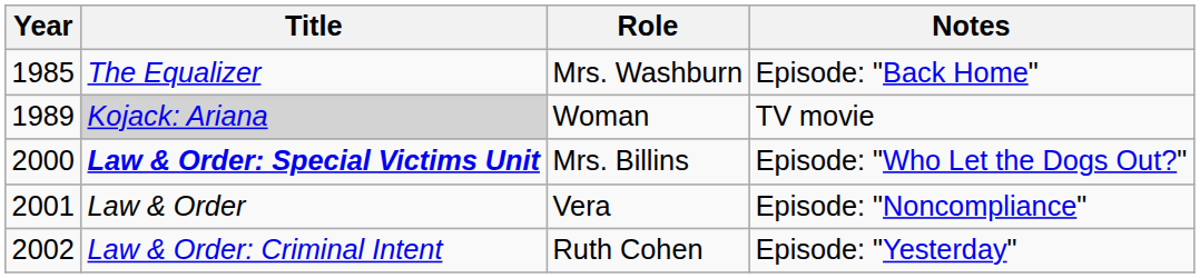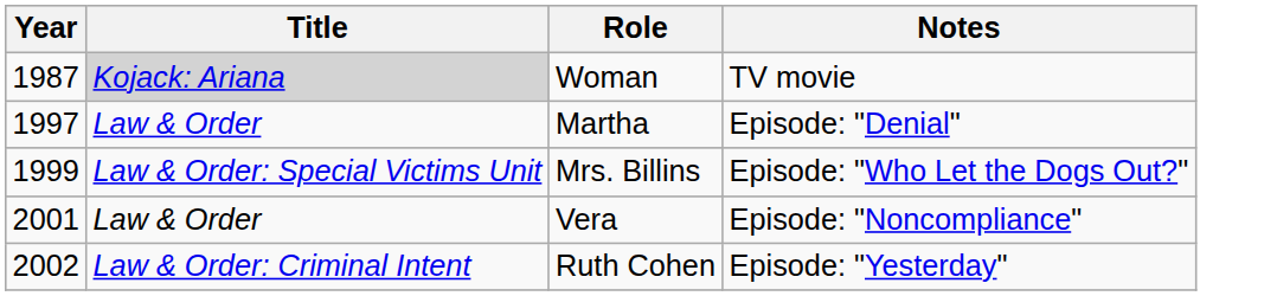 <table class="wikitable sortable">
 <tr>
 <th>Year</th>
 <th>Title</th>
 <th>Role</th>
 <th>Notes</th>
 </tr>
 <tr>
-<td>1985</td>
-<td><em><a href='#'>The Equalizer</a></em></td>
-<td>Mrs. Washburn</td>
-<td>Episode: "<a href='#'>Back Home</a>"</td>
-</tr>
-<tr>
-<td>1989</td>
+<td>1987</td>
 <td style="background: lightgrey;"><em><a href='#'>Kojack: Ariana</a></em></td>
 <td>Woman</td>
 <td>TV movie</td>
 </tr>
 <tr>
-<td>2000</td>
-<td><strong><em><a href='#'>Law & Order: Special Victims Unit</a></em></strong></td>
+<td>1997</td>
+<td><em><a href='#'>Law & Order</a></em></td>
+<td>Martha</td>
+<td>Episode: "<a href='#'>Denial</a>"</td>
+</tr>
+<tr>
+<td>1999</td>
+<td><em><a href='#'>Law & Order: Special Victims Unit</a></em></td>
 <td>Mrs. Billins</td>
 <td>Episode: "<a href='#'>Who Let the Dogs Out?</a>"</td>
 </tr>
 <tr>
 <td>2001</td>
 <td><em>Law & Order</em></td>
 <td>Vera</td>
 <td>Episode: "<a href='#'>Noncompliance</a>"</td>
 </tr>
 <tr>
 <td>2002</td>
 <td><em><a href='#'>Law & Order: Criminal Intent</a></em></td>
 <td>Ruth Cohen</td>
 <td>Episode: "<a href='#'>Yesterday</a>"</td>
 </tr>
 </table>
